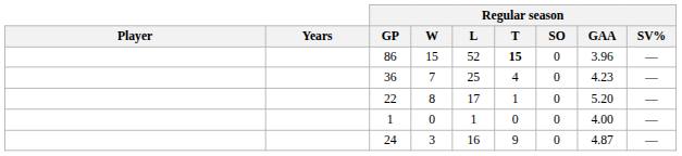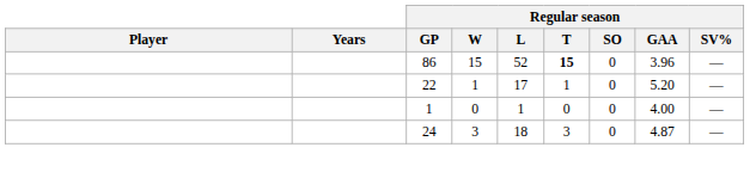 <table class="wikitable sortable" style="text-align:center; border:0; background:white; width:53em; font-size:90%;">
 <tr>
 <th colspan=2 style="border:0; background:white;"></th>
 <th colspan=7>Regular season</th>
 </tr>
 <tr>
 <th style="width:25%;">Player</th>
 <th style="width:10%;">Years</th>
 <th data-sort-type="number" style="width:4%;">GP</th>
 <th data-sort-type="number" style="width:4%;">W</th>
 <th data-sort-type="number" style="width:4%;">L</th>
 <th data-sort-type="number" style="width:4%;">T</th>
 <th data-sort-type="number" style="width:4%;">SO</th>
 <th data-sort-type="number" style="width:4%;">GAA</th>
 <th data-sort-type="number" style="width:4%;">SV%</th>
 </tr>
 <tr>
 <td></td>
 <td></td>
 <td>86</td>
 <td>15</td>
 <td>52</td>
 <td><strong>15</strong></td>
 <td>0</td>
 <td>3.96</td>
 <td>—</td>
 </tr>
 <tr>
 <td></td>
 <td></td>
-<td>36</td>
-<td>7</td>
-<td>25</td>
-<td>4</td>
-<td>0</td>
-<td>4.23</td>
-<td>—</td>
-</tr>
-<tr>
-<td></td>
-<td></td>
 <td>22</td>
-<td>8</td>
+<td>1</td>
 <td>17</td>
 <td>1</td>
 <td>0</td>
 <td>5.20</td>
 <td>—</td>
 </tr>
 <tr>
 <td></td>
 <td></td>
 <td>1</td>
 <td>0</td>
 <td>1</td>
 <td>0</td>
 <td>0</td>
 <td>4.00</td>
 <td>—</td>
 </tr>
 <tr>
 <td></td>
 <td></td>
 <td>24</td>
 <td>3</td>
-<td>16</td>
-<td>9</td>
+<td>18</td>
+<td>3</td>
 <td>0</td>
 <td>4.87</td>
 <td>—</td>
 </tr>
 </table>
